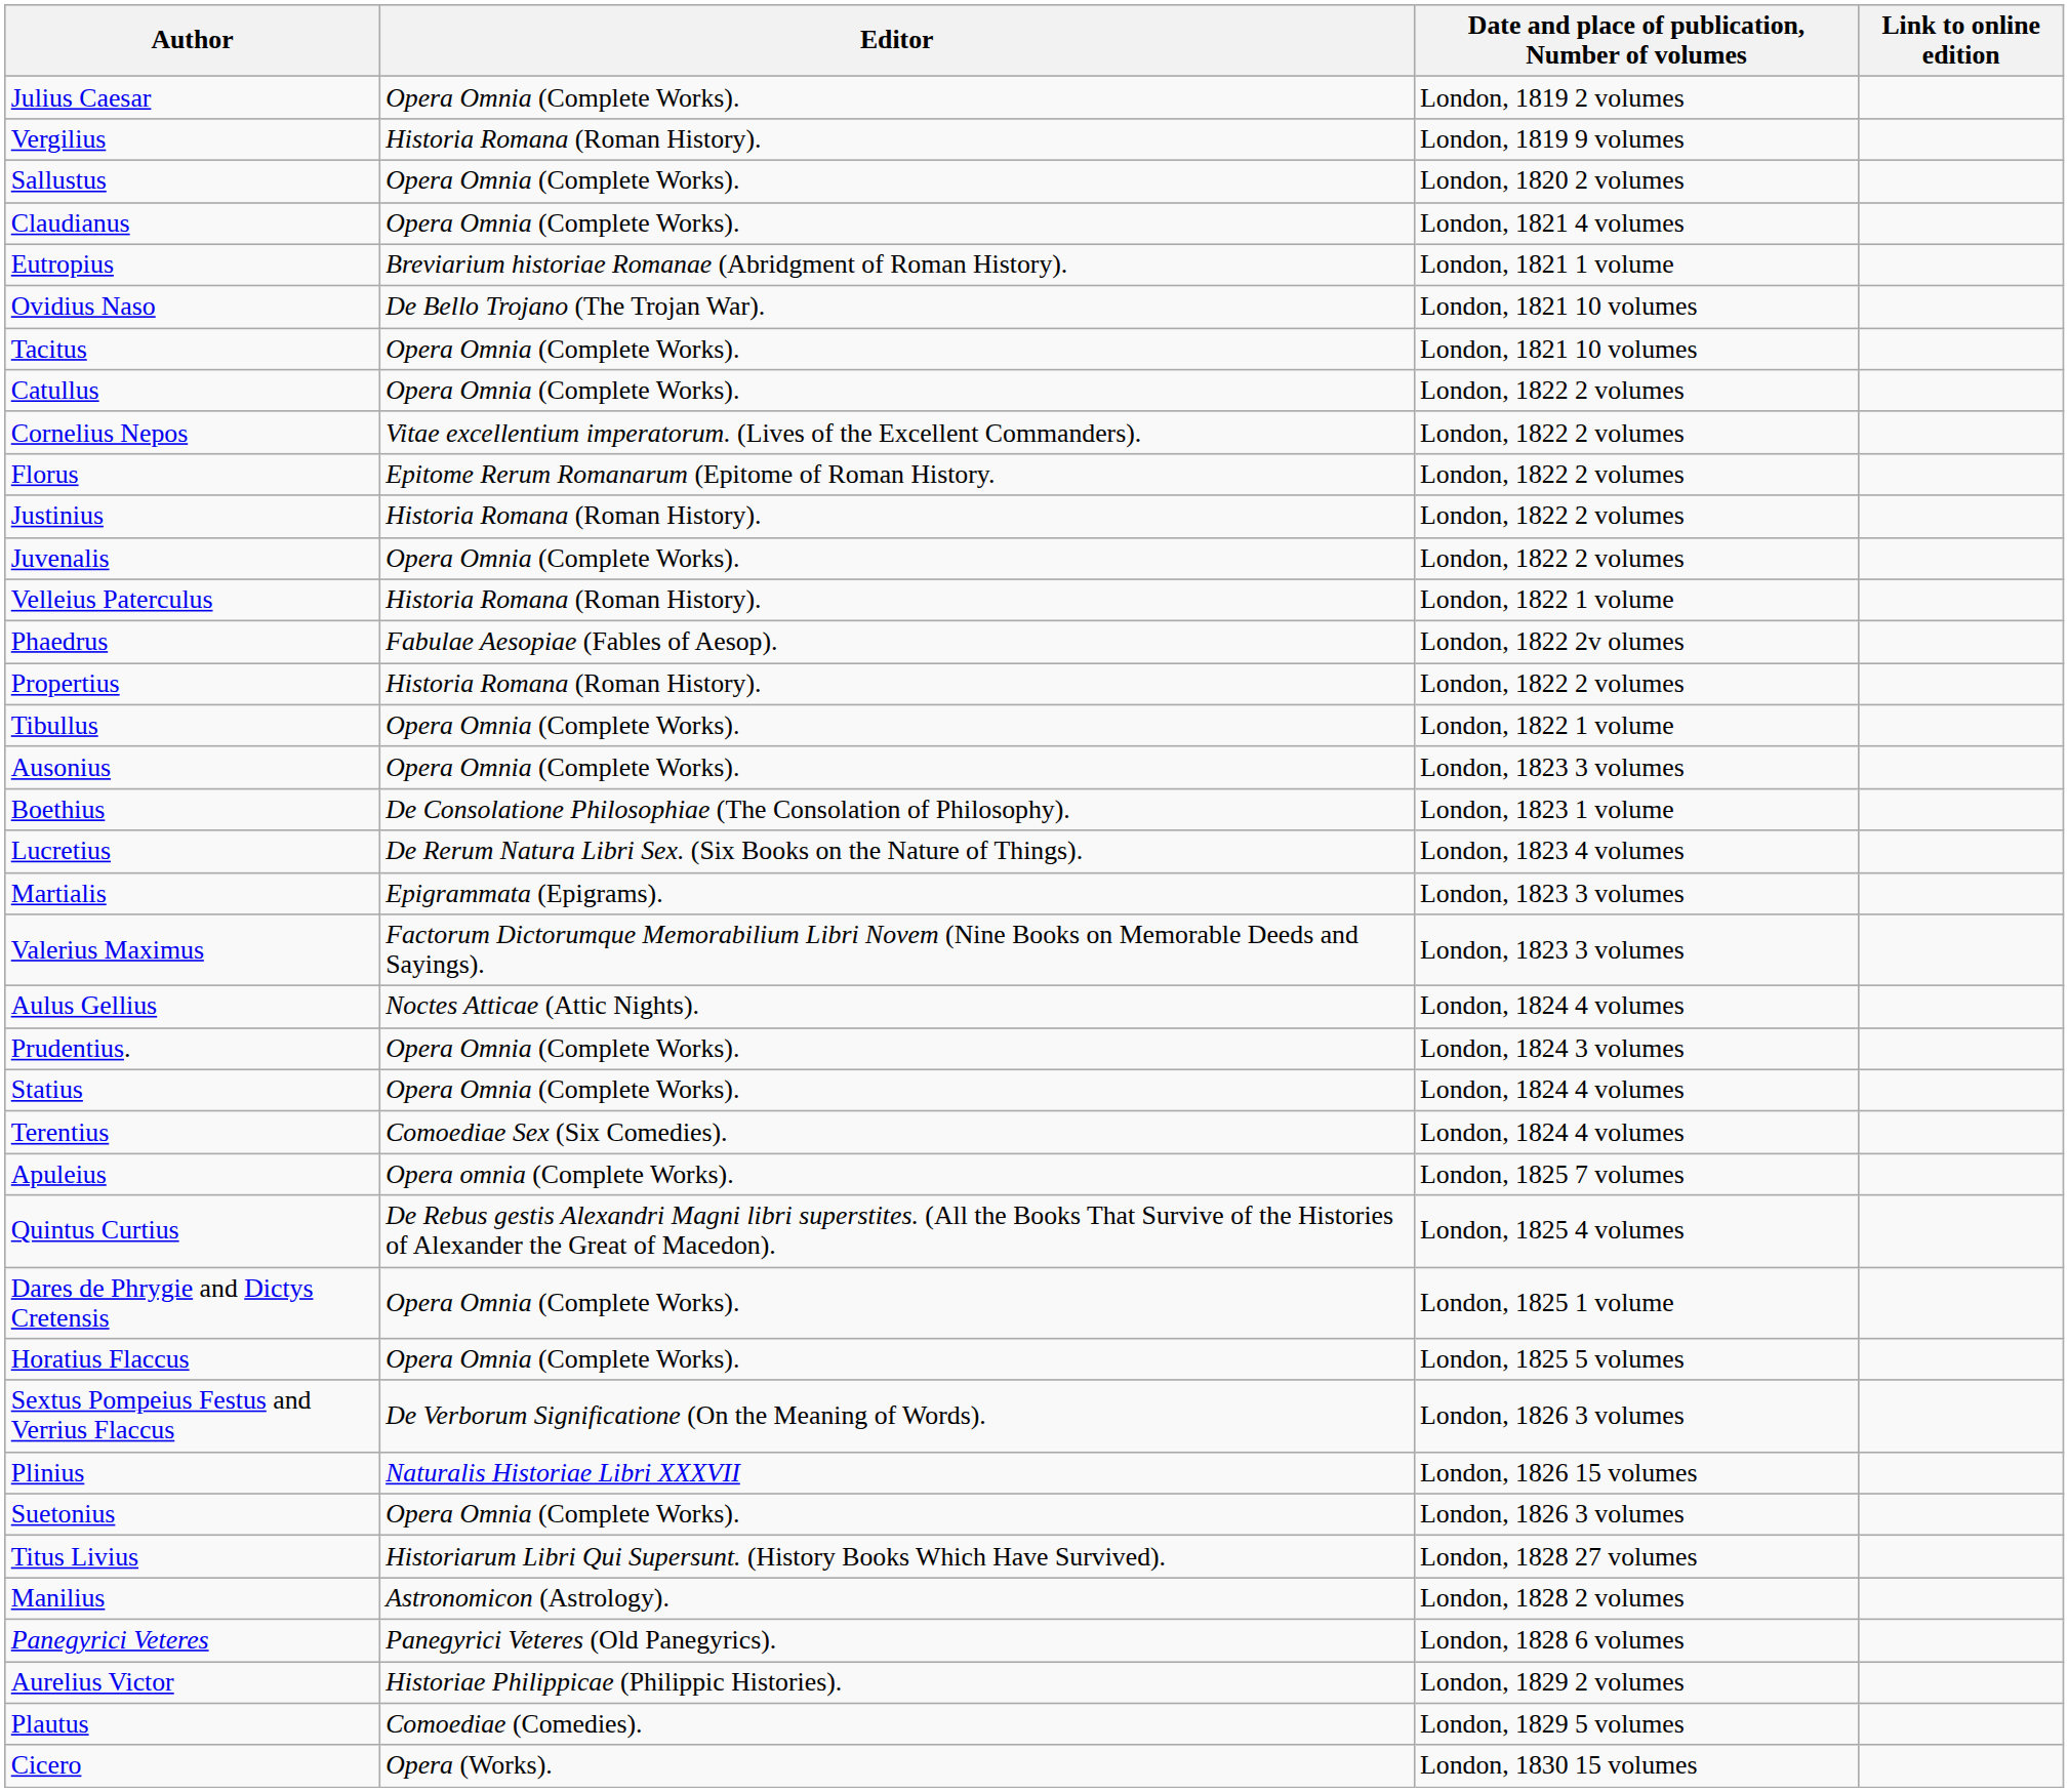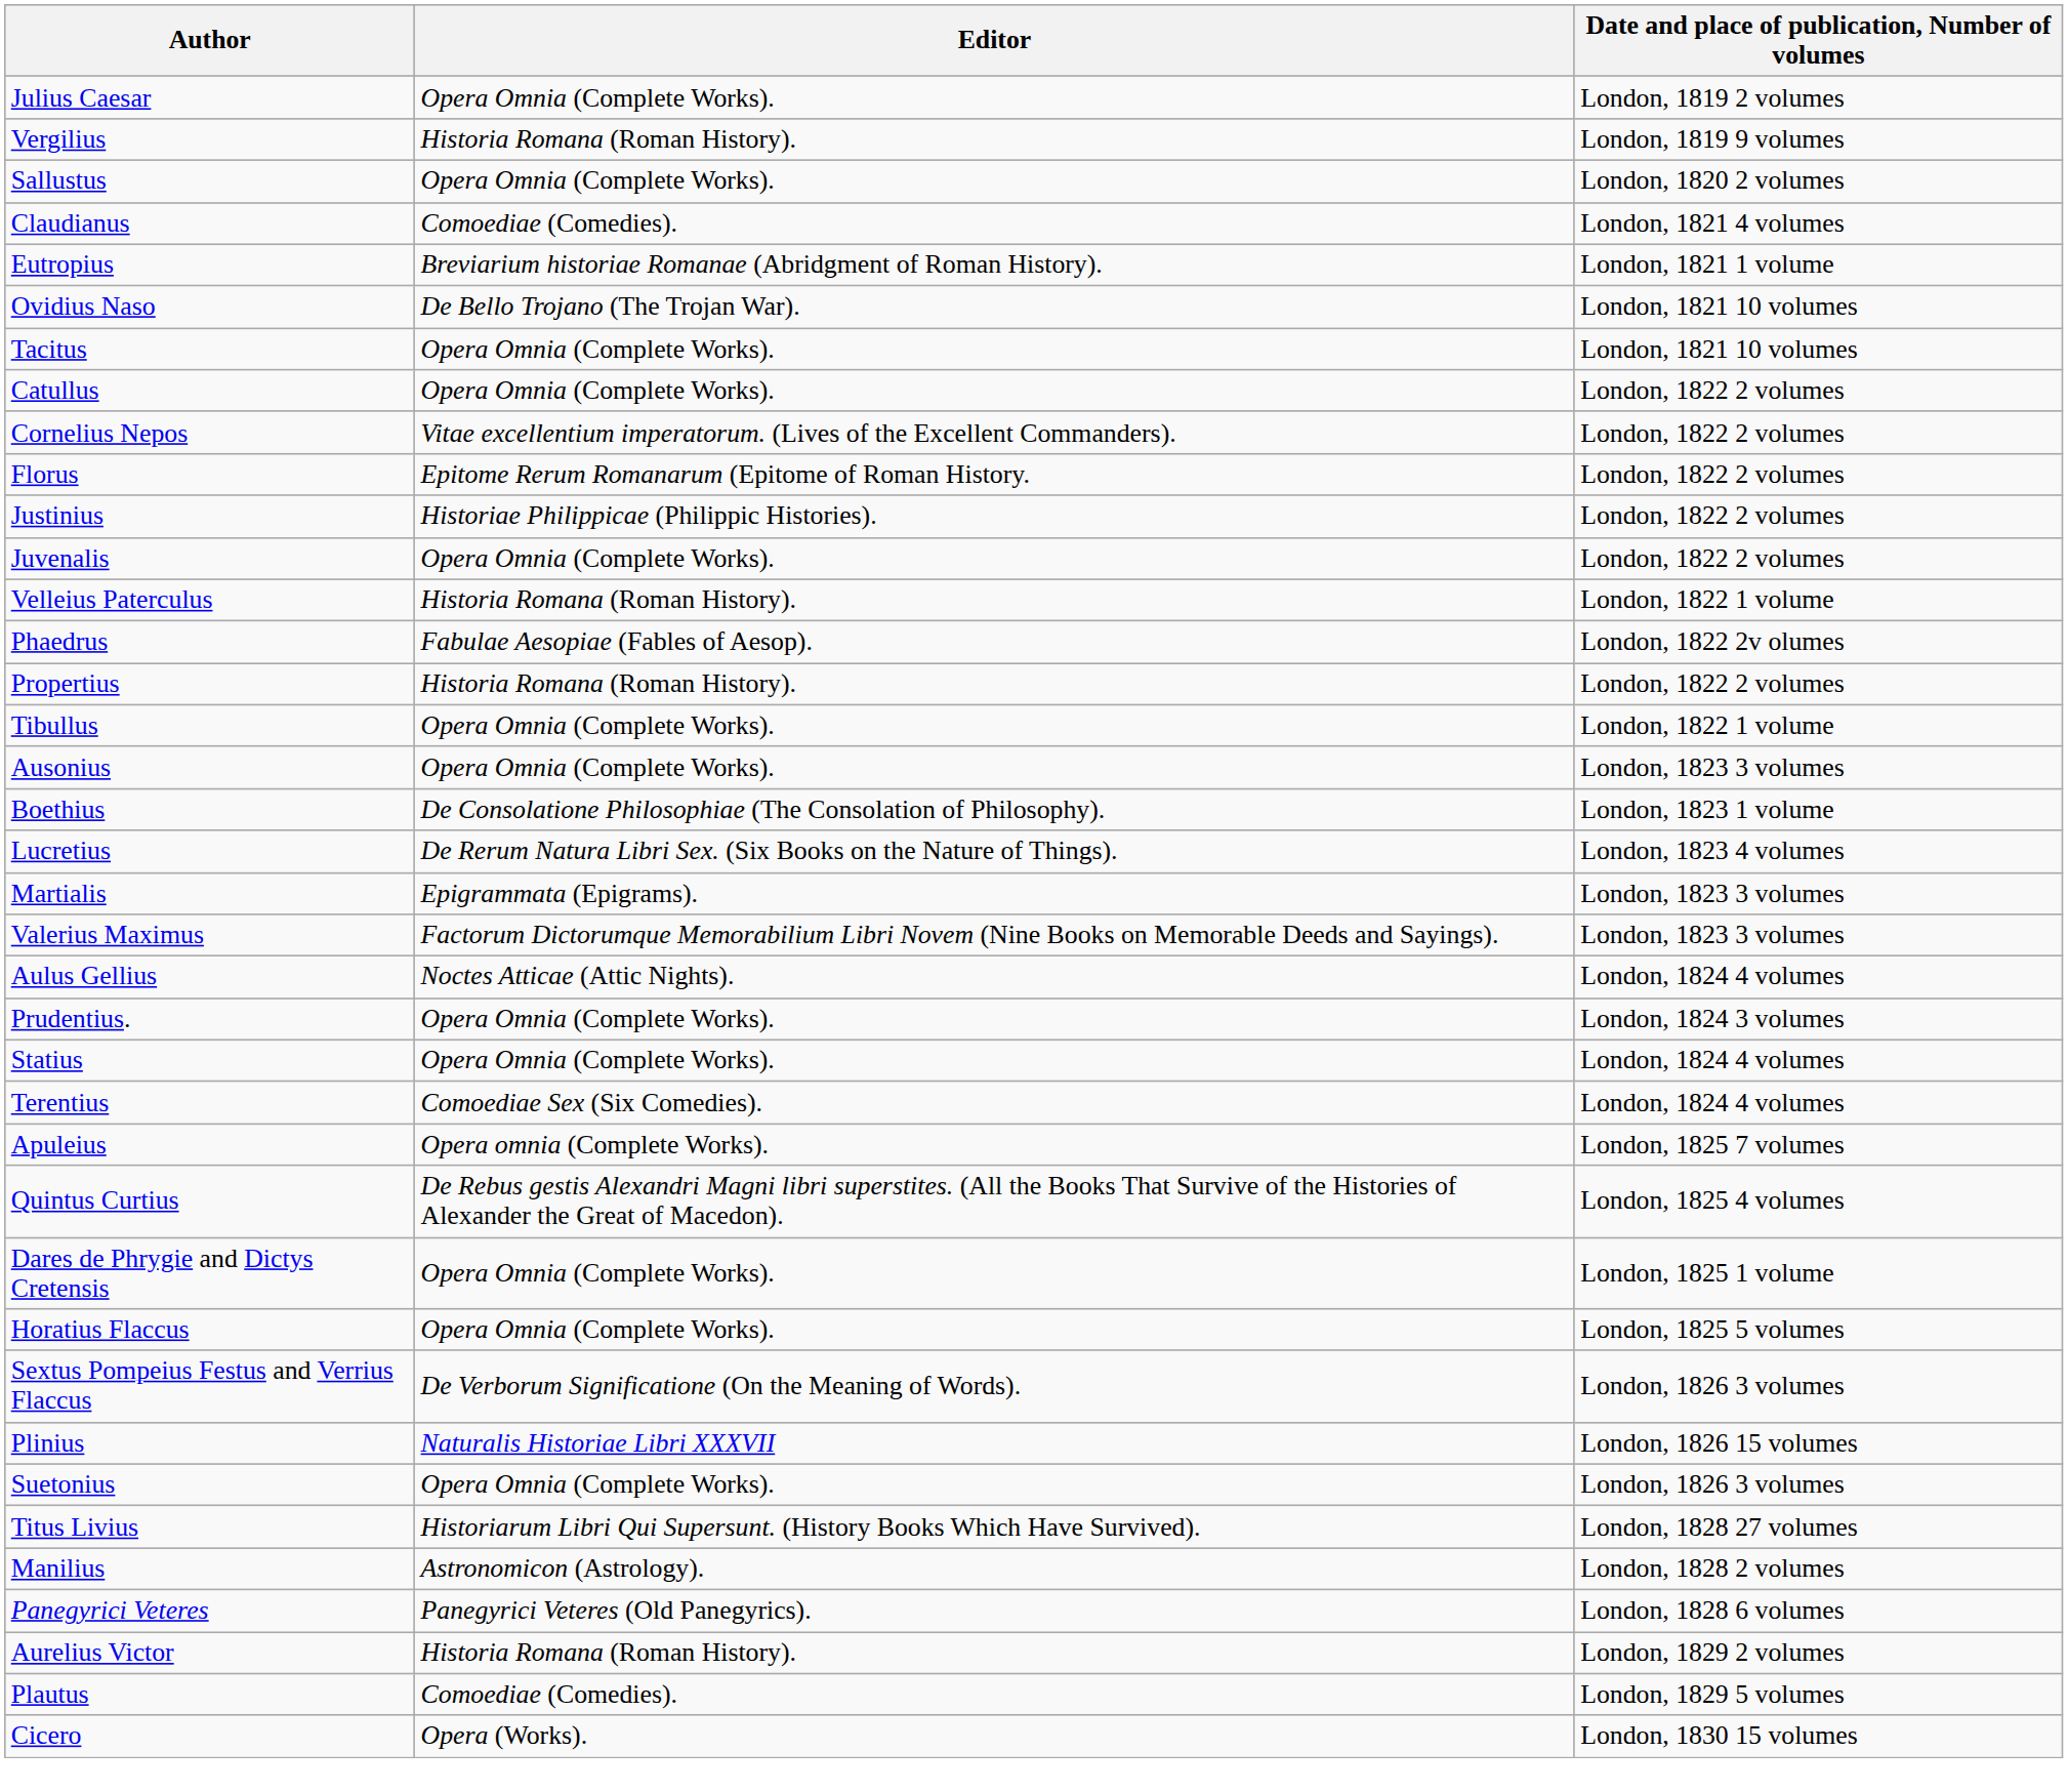 <table class="wikitable">
 <tr>
 <th>Author</th>
 <th>Editor</th>
 <th>Date and place of publication, Number of volumes</th>
-<th>Link to online edition</th>
 </tr>
 <tr>
 <td><a href='#'>Julius Caesar</a></td>
 <td><em>Opera Omnia</em> (Complete Works).</td>
 <td>London, 1819 2 volumes</td>
-<td></td>
 </tr>
 <tr>
 <td><a href='#'>Vergilius</a></td>
 <td><em>Historia Romana</em> (Roman History).</td>
 <td>London, 1819 9 volumes</td>
-<td></td>
 </tr>
 <tr>
 <td><a href='#'>Sallustus</a></td>
 <td><em>Opera Omnia</em> (Complete Works).</td>
 <td>London, 1820 2 volumes</td>
-<td></td>
 </tr>
 <tr>
 <td><a href='#'>Claudianus</a></td>
-<td><em>Opera Omnia</em> (Complete Works).</td>
+<td><em>Comoediae</em> (Comedies).</td>
 <td>London, 1821 4 volumes</td>
-<td></td>
 </tr>
 <tr>
 <td><a href='#'>Eutropius</a></td>
 <td><em>Breviarium historiae Romanae</em> (Abridgment of Roman History).</td>
 <td>London, 1821 1 volume</td>
-<td></td>
 </tr>
 <tr>
 <td><a href='#'>Ovidius Naso</a></td>
 <td><em>De Bello Trojano</em> (The Trojan War).</td>
 <td>London, 1821 10 volumes</td>
-<td></td>
 </tr>
 <tr>
 <td><a href='#'>Tacitus</a></td>
 <td><em>Opera Omnia</em> (Complete Works).</td>
 <td>London, 1821 10 volumes</td>
-<td></td>
 </tr>
 <tr>
 <td><a href='#'>Catullus</a></td>
 <td><em>Opera Omnia</em> (Complete Works).</td>
 <td>London, 1822 2 volumes</td>
-<td></td>
 </tr>
 <tr>
 <td><a href='#'>Cornelius Nepos</a></td>
 <td><em>Vitae excellentium imperatorum.</em> (Lives of the Excellent Commanders).</td>
 <td>London, 1822 2 volumes</td>
-<td></td>
 </tr>
 <tr>
 <td><a href='#'>Florus</a></td>
 <td><em>Epitome Rerum Romanarum</em> (Epitome of Roman History.</td>
 <td>London, 1822 2 volumes</td>
-<td></td>
 </tr>
 <tr>
 <td><a href='#'>Justinius</a></td>
-<td><em>Historia Romana</em> (Roman History).</td>
+<td><em>Historiae Philippicae</em> (Philippic Histories).</td>
 <td>London, 1822 2 volumes</td>
-<td></td>
 </tr>
 <tr>
 <td><a href='#'>Juvenalis</a></td>
 <td><em>Opera Omnia</em> (Complete Works).</td>
 <td>London, 1822 2 volumes</td>
-<td></td>
 </tr>
 <tr>
 <td><a href='#'>Velleius Paterculus</a></td>
 <td><em>Historia Romana</em> (Roman History).</td>
 <td>London, 1822 1 volume</td>
-<td></td>
 </tr>
 <tr>
 <td><a href='#'>Phaedrus</a></td>
 <td><em>Fabulae Aesopiae</em> (Fables of Aesop).</td>
 <td>London, 1822 2v olumes</td>
-<td></td>
 </tr>
 <tr>
 <td><a href='#'>Propertius</a></td>
 <td><em>Historia Romana</em> (Roman History).</td>
 <td>London, 1822 2 volumes</td>
-<td></td>
 </tr>
 <tr>
 <td><a href='#'>Tibullus</a></td>
 <td><em>Opera Omnia</em> (Complete Works).</td>
 <td>London, 1822 1 volume</td>
-<td></td>
 </tr>
 <tr>
 <td><a href='#'>Ausonius</a></td>
 <td><em>Opera Omnia</em> (Complete Works).</td>
 <td>London, 1823 3 volumes</td>
-<td></td>
 </tr>
 <tr>
 <td><a href='#'>Boethius</a></td>
 <td><em>De Consolatione Philosophiae</em> (The Consolation of Philosophy).</td>
 <td>London, 1823 1 volume</td>
-<td></td>
 </tr>
 <tr>
 <td><a href='#'>Lucretius</a></td>
 <td><em>De Rerum Natura Libri Sex.</em> (Six Books on the Nature of Things).</td>
 <td>London, 1823 4 volumes</td>
-<td></td>
 </tr>
 <tr>
 <td><a href='#'>Martialis</a></td>
 <td><em>Epigrammata</em> (Epigrams).</td>
 <td>London, 1823 3 volumes</td>
-<td></td>
 </tr>
 <tr>
 <td><a href='#'>Valerius Maximus</a></td>
 <td><em>Factorum Dictorumque Memorabilium Libri Novem</em> (Nine Books on Memorable Deeds and Sayings).</td>
 <td>London, 1823 3 volumes</td>
-<td></td>
 </tr>
 <tr>
 <td><a href='#'>Aulus Gellius</a></td>
 <td><em>Noctes Atticae</em> (Attic Nights).</td>
 <td>London, 1824 4 volumes</td>
-<td></td>
 </tr>
 <tr>
 <td><a href='#'>Prudentius</a>.</td>
 <td><em>Opera Omnia</em> (Complete Works).</td>
 <td>London, 1824 3 volumes</td>
-<td></td>
 </tr>
 <tr>
 <td><a href='#'>Statius</a></td>
 <td><em>Opera Omnia</em> (Complete Works).</td>
 <td>London, 1824 4 volumes</td>
-<td></td>
 </tr>
 <tr>
 <td><a href='#'>Terentius</a></td>
 <td><em>Comoediae Sex</em> (Six Comedies).</td>
 <td>London, 1824 4 volumes</td>
-<td></td>
 </tr>
 <tr>
 <td><a href='#'>Apuleius</a></td>
 <td><em>Opera omnia</em> (Complete Works).</td>
 <td>London, 1825 7 volumes</td>
-<td></td>
 </tr>
 <tr>
 <td><a href='#'>Quintus Curtius</a></td>
 <td><em>De Rebus gestis Alexandri Magni libri superstites.</em> (All the Books That Survive of the Histories of Alexander the Great of Macedon).</td>
 <td>London, 1825 4 volumes</td>
-<td></td>
 </tr>
 <tr>
 <td><a href='#'>Dares de Phrygie</a>  and <a href='#'>Dictys Cretensis</a></td>
 <td><em>Opera Omnia</em> (Complete Works).</td>
 <td>London, 1825 1 volume</td>
-<td></td>
 </tr>
 <tr>
 <td><a href='#'>Horatius Flaccus</a></td>
 <td><em>Opera Omnia</em> (Complete Works).</td>
 <td>London, 1825 5 volumes</td>
-<td></td>
 </tr>
 <tr>
 <td><a href='#'>Sextus Pompeius Festus</a> and <a href='#'>Verrius Flaccus</a></td>
 <td><em>De Verborum Significatione</em> (On the Meaning of Words).</td>
 <td>London, 1826 3 volumes</td>
-<td></td>
 </tr>
 <tr>
 <td><a href='#'>Plinius</a></td>
 <td><a href='#'><em>Naturalis Historiae Libri XXXVII</em></a></td>
 <td>London, 1826 15 volumes</td>
-<td></td>
 </tr>
 <tr>
 <td><a href='#'>Suetonius</a></td>
 <td><em>Opera Omnia</em> (Complete Works).</td>
 <td>London, 1826 3 volumes</td>
-<td></td>
 </tr>
 <tr>
 <td><a href='#'>Titus Livius</a></td>
 <td><em>Historiarum Libri Qui Supersunt.</em> (History Books Which Have Survived).</td>
 <td>London, 1828 27 volumes</td>
-<td></td>
 </tr>
 <tr>
 <td><a href='#'>Manilius</a></td>
 <td><em>Astronomicon</em> (Astrology).</td>
 <td>London, 1828 2 volumes</td>
-<td></td>
 </tr>
 <tr>
 <td><a href='#'><em>Panegyrici Veteres</em></a></td>
 <td><em>Panegyrici Veteres</em> (Old Panegyrics).</td>
 <td>London, 1828 6 volumes</td>
-<td></td>
 </tr>
 <tr>
 <td><a href='#'>Aurelius Victor</a></td>
-<td><em>Historiae Philippicae</em> (Philippic Histories).</td>
+<td><em>Historia Romana</em> (Roman History).</td>
 <td>London, 1829 2 volumes</td>
-<td></td>
 </tr>
 <tr>
 <td><a href='#'>Plautus</a></td>
 <td><em>Comoediae</em> (Comedies).</td>
 <td>London, 1829 5 volumes</td>
-<td></td>
 </tr>
 <tr>
 <td><a href='#'>Cicero</a></td>
 <td><em>Opera</em> (Works).</td>
 <td>London, 1830 15 volumes</td>
-<td></td>
 </tr>
 </table>
